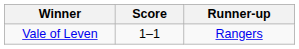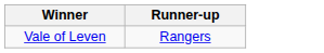 <table class="wikitable" style="text-align: center;">
 <tr>
 <th width=135>Winner</th>
-<th width=80>Score</th>
 <th width=135>Runner-up</th>
 </tr>
 <tr>
 <td><a href='#'>Vale of Leven</a></td>
-<td>1–1</td>
 <td><a href='#'>Rangers</a></td>
 </tr>
 </table>
